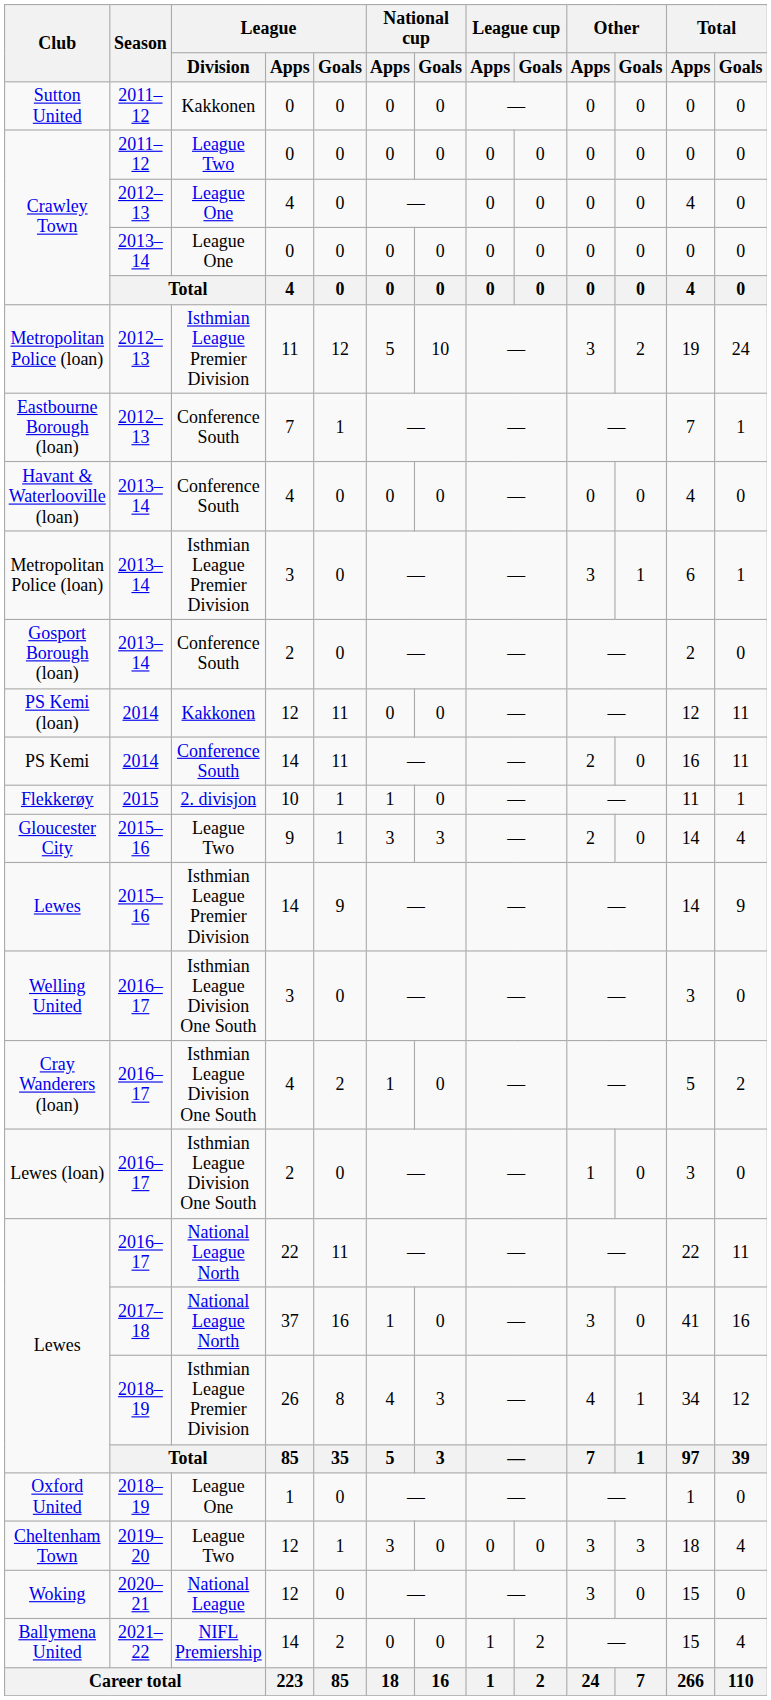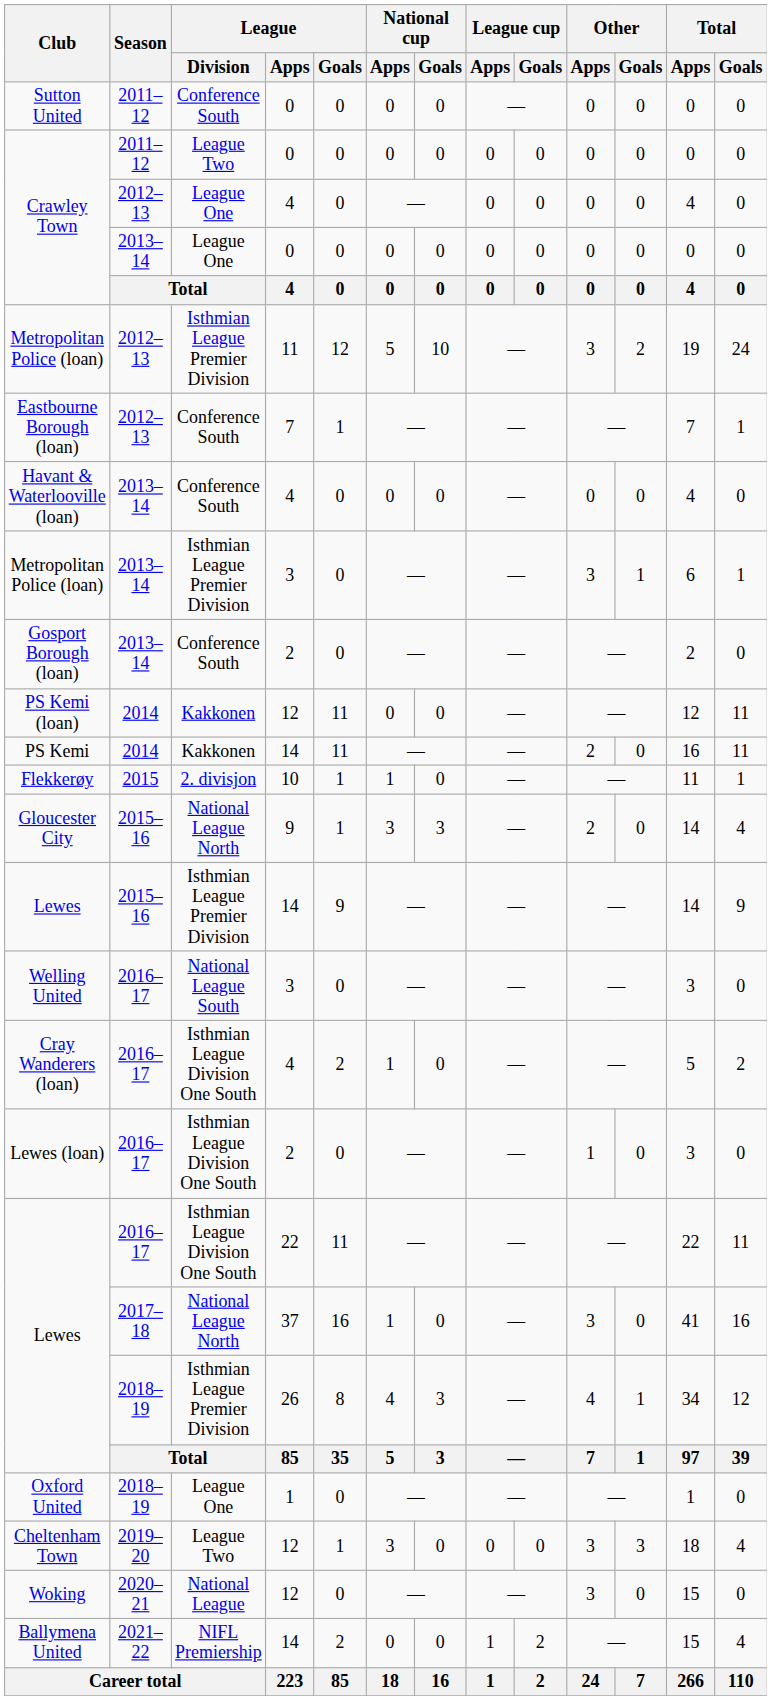 <table class="wikitable" style="text-align:center">
 <tr>
 <th rowspan="2">Club</th>
 <th rowspan="2">Season</th>
 <th colspan="3">League</th>
 <th colspan="2">National cup</th>
 <th colspan="2">League cup</th>
 <th colspan="2">Other</th>
 <th colspan="2">Total</th>
 </tr>
 <tr>
 <th>Division</th>
 <th>Apps</th>
 <th>Goals</th>
 <th>Apps</th>
 <th>Goals</th>
 <th>Apps</th>
 <th>Goals</th>
 <th>Apps</th>
 <th>Goals</th>
 <th>Apps</th>
 <th>Goals</th>
 </tr>
 <tr>
 <td><a href='#'>Sutton United</a></td>
 <td><a href='#'>2011–12</a></td>
-<td>Kakkonen</td>
+<td><a href='#'>Conference South</a></td>
 <td>0</td>
 <td>0</td>
 <td>0</td>
 <td>0</td>
 <td colspan="2">—</td>
 <td>0</td>
 <td>0</td>
 <td>0</td>
 <td>0</td>
 </tr>
 <tr>
 <td rowspan="4"><a href='#'>Crawley Town</a></td>
 <td><a href='#'>2011–12</a></td>
 <td><a href='#'>League Two</a></td>
 <td>0</td>
 <td>0</td>
 <td>0</td>
 <td>0</td>
 <td>0</td>
 <td>0</td>
 <td>0</td>
 <td>0</td>
 <td>0</td>
 <td>0</td>
 </tr>
 <tr>
 <td><a href='#'>2012–13</a></td>
 <td><a href='#'>League One</a></td>
 <td>4</td>
 <td>0</td>
 <td colspan="2">—</td>
 <td>0</td>
 <td>0</td>
 <td>0</td>
 <td>0</td>
 <td>4</td>
 <td>0</td>
 </tr>
 <tr>
 <td><a href='#'>2013–14</a></td>
 <td>League One</td>
 <td>0</td>
 <td>0</td>
 <td>0</td>
 <td>0</td>
 <td>0</td>
 <td>0</td>
 <td>0</td>
 <td>0</td>
 <td>0</td>
 <td>0</td>
 </tr>
 <tr>
 <th colspan="2">Total</th>
 <th>4</th>
 <th>0</th>
 <th>0</th>
 <th>0</th>
 <th>0</th>
 <th>0</th>
 <th>0</th>
 <th>0</th>
 <th>4</th>
 <th>0</th>
 </tr>
 <tr>
 <td><a href='#'>Metropolitan Police</a> (loan)</td>
 <td><a href='#'>2012–13</a></td>
 <td><a href='#'>Isthmian League</a> Premier Division</td>
 <td>11</td>
 <td>12</td>
 <td>5</td>
 <td>10</td>
 <td colspan="2">—</td>
 <td>3</td>
 <td>2</td>
 <td>19</td>
 <td>24</td>
 </tr>
 <tr>
 <td><a href='#'>Eastbourne Borough</a> (loan)</td>
 <td><a href='#'>2012–13</a></td>
 <td>Conference South</td>
 <td>7</td>
 <td>1</td>
 <td colspan="2">—</td>
 <td colspan="2">—</td>
 <td colspan="2">—</td>
 <td>7</td>
 <td>1</td>
 </tr>
 <tr>
 <td><a href='#'>Havant & Waterlooville</a> (loan)</td>
 <td><a href='#'>2013–14</a></td>
 <td>Conference South</td>
 <td>4</td>
 <td>0</td>
 <td>0</td>
 <td>0</td>
 <td colspan="2">—</td>
 <td>0</td>
 <td>0</td>
 <td>4</td>
 <td>0</td>
 </tr>
 <tr>
 <td>Metropolitan Police (loan)</td>
 <td><a href='#'>2013–14</a></td>
 <td>Isthmian League Premier Division</td>
 <td>3</td>
 <td>0</td>
 <td colspan="2">—</td>
 <td colspan="2">—</td>
 <td>3</td>
 <td>1</td>
 <td>6</td>
 <td>1</td>
 </tr>
 <tr>
 <td><a href='#'>Gosport Borough</a> (loan)</td>
 <td><a href='#'>2013–14</a></td>
 <td>Conference South</td>
 <td>2</td>
 <td>0</td>
 <td colspan="2">—</td>
 <td colspan="2">—</td>
 <td colspan="2">—</td>
 <td>2</td>
 <td>0</td>
 </tr>
 <tr>
 <td><a href='#'>PS Kemi</a> (loan)</td>
 <td><a href='#'>2014</a></td>
 <td><a href='#'>Kakkonen</a></td>
 <td>12</td>
 <td>11</td>
 <td>0</td>
 <td>0</td>
 <td colspan="2">—</td>
 <td colspan="2">—</td>
 <td>12</td>
 <td>11</td>
 </tr>
 <tr>
 <td>PS Kemi</td>
 <td><a href='#'>2014</a></td>
-<td><a href='#'>Conference South</a></td>
+<td>Kakkonen</td>
 <td>14</td>
 <td>11</td>
 <td colspan="2">—</td>
 <td colspan="2">—</td>
 <td>2</td>
 <td>0</td>
 <td>16</td>
 <td>11</td>
 </tr>
 <tr>
 <td><a href='#'>Flekkerøy</a></td>
 <td><a href='#'>2015</a></td>
 <td><a href='#'>2. divisjon</a></td>
 <td>10</td>
 <td>1</td>
 <td>1</td>
 <td>0</td>
 <td colspan="2">—</td>
 <td colspan="2">—</td>
 <td>11</td>
 <td>1</td>
 </tr>
 <tr>
 <td><a href='#'>Gloucester City</a></td>
 <td><a href='#'>2015–16</a></td>
-<td>League Two</td>
+<td><a href='#'>National League North</a></td>
 <td>9</td>
 <td>1</td>
 <td>3</td>
 <td>3</td>
 <td colspan="2">—</td>
 <td>2</td>
 <td>0</td>
 <td>14</td>
 <td>4</td>
 </tr>
 <tr>
 <td><a href='#'>Lewes</a></td>
 <td><a href='#'>2015–16</a></td>
 <td>Isthmian League Premier Division</td>
 <td>14</td>
 <td>9</td>
 <td colspan="2">—</td>
 <td colspan="2">—</td>
 <td colspan="2">—</td>
 <td>14</td>
 <td>9</td>
 </tr>
 <tr>
 <td><a href='#'>Welling United</a></td>
 <td><a href='#'>2016–17</a></td>
-<td>Isthmian League Division One South</td>
+<td><a href='#'>National League South</a></td>
 <td>3</td>
 <td>0</td>
 <td colspan="2">—</td>
 <td colspan="2">—</td>
 <td colspan="2">—</td>
 <td>3</td>
 <td>0</td>
 </tr>
 <tr>
 <td><a href='#'>Cray Wanderers</a> (loan)</td>
 <td><a href='#'>2016–17</a></td>
 <td>Isthmian League Division One South</td>
 <td>4</td>
 <td>2</td>
 <td>1</td>
 <td>0</td>
 <td colspan="2">—</td>
 <td colspan="2">—</td>
 <td>5</td>
 <td>2</td>
 </tr>
 <tr>
 <td>Lewes (loan)</td>
 <td><a href='#'>2016–17</a></td>
 <td>Isthmian League Division One South</td>
 <td>2</td>
 <td>0</td>
 <td colspan="2">—</td>
 <td colspan="2">—</td>
 <td>1</td>
 <td>0</td>
 <td>3</td>
 <td>0</td>
 </tr>
 <tr>
 <td rowspan="4">Lewes</td>
 <td><a href='#'>2016–17</a></td>
-<td><a href='#'>National League North</a></td>
+<td>Isthmian League Division One South</td>
 <td>22</td>
 <td>11</td>
 <td colspan="2">—</td>
 <td colspan="2">—</td>
 <td colspan="2">—</td>
 <td>22</td>
 <td>11</td>
 </tr>
 <tr>
 <td><a href='#'>2017–18</a></td>
 <td><a href='#'>National League North</a></td>
 <td>37</td>
 <td>16</td>
 <td>1</td>
 <td>0</td>
 <td colspan="2">—</td>
 <td>3</td>
 <td>0</td>
 <td>41</td>
 <td>16</td>
 </tr>
 <tr>
 <td><a href='#'>2018–19</a></td>
 <td>Isthmian League Premier Division</td>
 <td>26</td>
 <td>8</td>
 <td>4</td>
 <td>3</td>
 <td colspan="2">—</td>
 <td>4</td>
 <td>1</td>
 <td>34</td>
 <td>12</td>
 </tr>
 <tr>
 <th colspan="2">Total</th>
 <th>85</th>
 <th>35</th>
 <th>5</th>
 <th>3</th>
 <th colspan="2">—</th>
 <th>7</th>
 <th>1</th>
 <th>97</th>
 <th>39</th>
 </tr>
 <tr>
 <td><a href='#'>Oxford United</a></td>
 <td><a href='#'>2018–19</a></td>
 <td>League One</td>
 <td>1</td>
 <td>0</td>
 <td colspan="2">—</td>
 <td colspan="2">—</td>
 <td colspan="2">—</td>
 <td>1</td>
 <td>0</td>
 </tr>
 <tr>
 <td><a href='#'>Cheltenham Town</a></td>
 <td><a href='#'>2019–20</a></td>
 <td>League Two</td>
 <td>12</td>
 <td>1</td>
 <td>3</td>
 <td>0</td>
 <td>0</td>
 <td>0</td>
 <td>3</td>
 <td>3</td>
 <td>18</td>
 <td>4</td>
 </tr>
 <tr>
 <td><a href='#'>Woking</a></td>
 <td><a href='#'>2020–21</a></td>
 <td><a href='#'>National League</a></td>
 <td>12</td>
 <td>0</td>
 <td colspan="2">—</td>
 <td colspan="2">—</td>
 <td>3</td>
 <td>0</td>
 <td>15</td>
 <td>0</td>
 </tr>
 <tr>
 <td><a href='#'>Ballymena United</a></td>
 <td><a href='#'>2021–22</a></td>
 <td><a href='#'>NIFL Premiership</a></td>
 <td>14</td>
 <td>2</td>
 <td>0</td>
 <td>0</td>
 <td>1</td>
 <td>2</td>
 <td colspan="2">—</td>
 <td>15</td>
 <td>4</td>
 </tr>
 <tr>
 <th colspan="3">Career total</th>
 <th>223</th>
 <th>85</th>
 <th>18</th>
 <th>16</th>
 <th>1</th>
 <th>2</th>
 <th>24</th>
 <th>7</th>
 <th>266</th>
 <th>110</th>
 </tr>
 </table>
